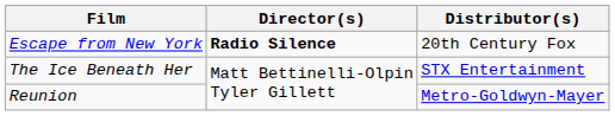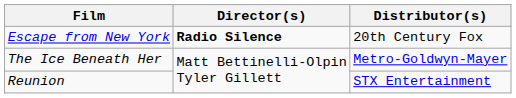 <table class="wikitable">
 <tr style="background:#b0c4de; text-align:center;">
 <th>Film</th>
 <th>Director(s)</th>
 <th>Distributor(s)</th>
 </tr>
 <tr>
 <td><em><a href='#'>Escape from New York</a></em></td>
 <td><strong>Radio Silence</strong></td>
 <td>20th Century Fox</td>
 </tr>
 <tr>
 <td><em>The Ice Beneath Her</em></td>
 <td rowspan="2">Matt Bettinelli-Olpin<br>Tyler Gillett</td>
-<td><a href='#'>STX Entertainment</a></td>
+<td><a href='#'>Metro-Goldwyn-Mayer</a></td>
 </tr>
 <tr>
 <td><em>Reunion</em></td>
-<td><a href='#'>Metro-Goldwyn-Mayer</a></td>
+<td><a href='#'>STX Entertainment</a></td>
 </tr>
 </table>
